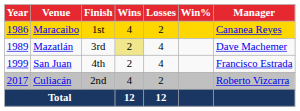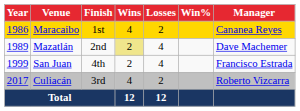 <table class="wikitable sortable plainrowheaders" style="text-align:center;">
 <tr>
 <th scope="col" style="background-color:#E62831; color:#FFFFFF;">Year</th>
 <th scope="col" style="background-color:#E62831; color:#FFFFFF;">Venue</th>
 <th scope="col" style="background-color:#E62831; color:#FFFFFF;">Finish</th>
 <th scope="col" style="background-color:#E62831; color:#FFFFFF;">Wins</th>
 <th scope="col" style="background-color:#E62831; color:#FFFFFF;">Losses</th>
 <th scope="col" style="background-color:#E62831; color:#FFFFFF;">Win%</th>
 <th scope="col" style="background-color:#E62831; color:#FFFFFF;">Manager</th>
 </tr>
 <tr style="background:gold;">
 <td><a href='#'>1986</a></td>
 <td align=left> <a href='#'>Maracaibo</a></td>
 <td>1st</td>
 <td>4</td>
 <td>2</td>
 <td></td>
 <td align=left> <a href='#'>Cananea Reyes</a></td>
 </tr>
 <tr>
 <td><a href='#'>1989</a></td>
 <td align=left> <a href='#'>Mazatlán</a></td>
-<td>3rd</td>
+<td>2nd</td>
 <td style="background: khaki;">2</td>
 <td>4</td>
 <td></td>
 <td align=left> <a href='#'>Dave Machemer</a></td>
 </tr>
 <tr>
 <td><a href='#'>1999</a></td>
 <td align=left> <a href='#'>San Juan</a></td>
 <td>4th</td>
 <td>2</td>
 <td>4</td>
 <td></td>
 <td align=left> <a href='#'>Francisco Estrada</a></td>
 </tr>
 <tr style="background:silver;">
 <td><a href='#'>2017</a></td>
 <td align=left> <a href='#'>Culiacán</a></td>
-<td>2nd</td>
+<td>3rd</td>
 <td>4</td>
 <td>2</td>
 <td></td>
 <td align=left> <a href='#'>Roberto Vizcarra</a></td>
 </tr>
 <tr style="text-align:center; background-color:#1A3663; color:#FFFFFF;">
 <td colspan="3"><strong>Total</strong></td>
 <td><strong>12</strong></td>
 <td><strong>12</strong></td>
 <td><strong></strong></td>
 <td></td>
 </tr>
 </table>
